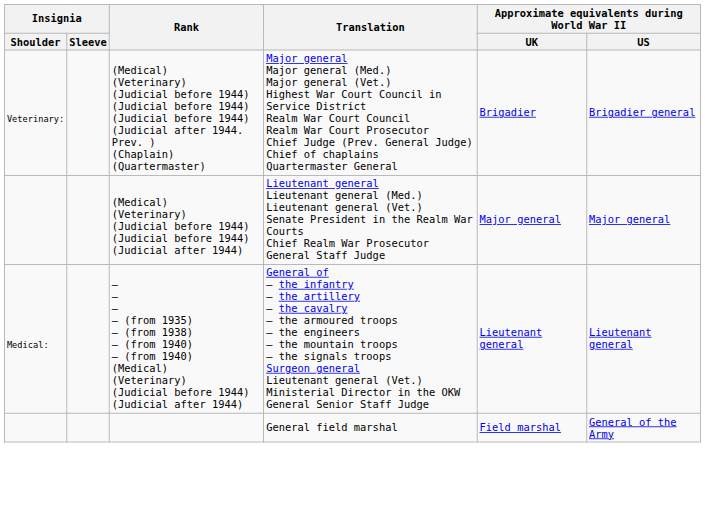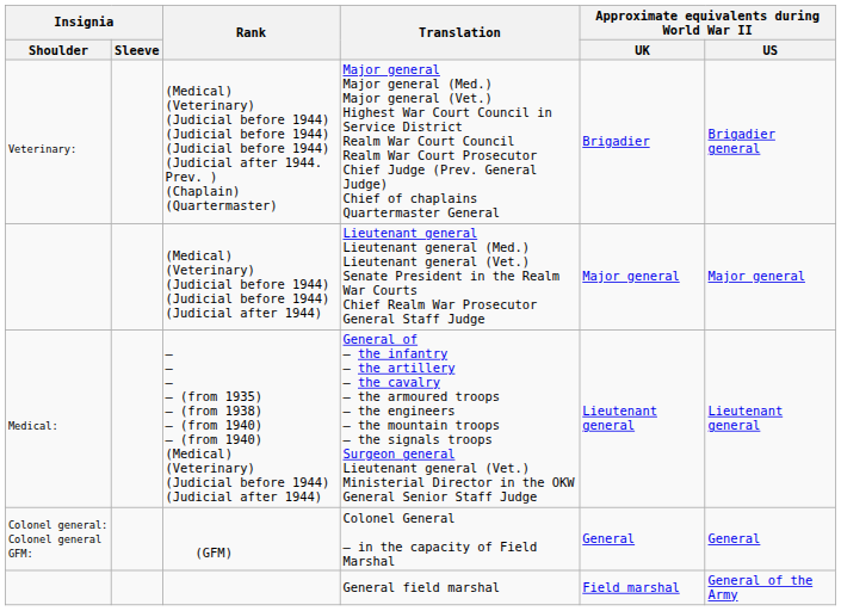 <table class="wikitable">
 <tr>
 <th colspan=2>Insignia</th>
 <th rowspan=2>Rank</th>
 <th rowspan=2>Translation</th>
 <th colspan=2>Approximate equivalents during World War II</th>
 </tr>
 <tr>
 <th>Shoulder</th>
 <th>Sleeve</th>
 <th>UK</th>
 <th>US</th>
 </tr>
 <tr>
 <td><br><small>Veterinary:</small><br></td>
 <td></td>
 <td><br> (Medical)<br> (Veterinary)<br> (Judicial before 1944)<br> (Judicial before 1944)<br> (Judicial before 1944)<br> (Judicial after 1944. Prev. )<br> (Chaplain)<br> (Quartermaster)</td>
 <td><a href='#'>Major general</a><br>Major general (Med.)<br>Major general (Vet.)<br>Highest War Court Council in Service District<br>Realm War Court Council<br>Realm War Court Prosecutor<br>Chief Judge (Prev. General Judge)<br>Chief of chaplains<br>Quartermaster General</td>
 <td><a href='#'>Brigadier</a></td>
 <td><a href='#'>Brigadier general</a></td>
 </tr>
 <tr>
 <td></td>
 <td></td>
 <td><br> (Medical)<br> (Veterinary)<br> (Judicial before 1944)<br> (Judicial before 1944)<br> (Judicial after 1944)</td>
 <td><a href='#'>Lieutenant general</a><br> Lieutenant general (Med.)<br>Lieutenant general (Vet.)<br>Senate President in the Realm War Courts<br>Chief Realm War Prosecutor<br>General Staff Judge</td>
 <td><a href='#'>Major general</a></td>
 <td><a href='#'>Major general</a></td>
 </tr>
 <tr>
 <td><br><small>Medical:</small><br></td>
 <td></td>
 <td align="left"><br>— <br>— <br>— <br>—  (from 1935)<br>—  (from 1938)<br>—  (from 1940)<br>—  (from 1940)<br> (Medical)<br> (Veterinary)<br> (Judicial before 1944)<br> (Judicial after 1944)</td>
 <td><a href='#'>General of</a><br>— <a href='#'>the infantry</a><br>— <a href='#'>the artillery</a><br>— <a href='#'>the cavalry</a><br>— the armoured troops<br>— the engineers<br>— the mountain troops<br>— the signals troops<br><a href='#'>Surgeon general</a><br>Lieutenant general (Vet.)<br>Ministerial Director in the OKW<br>General Senior Staff Judge</td>
 <td><a href='#'>Lieutenant general</a></td>
 <td><a href='#'>Lieutenant general</a></td>
 </tr>
 <tr>
+<td><small>Colonel general:</small> <br><small>Colonel general GFM:</small> </td>
+<td></td>
+<td><br><br>    (GFM)</td>
+<td>Colonel General<br><br>— in the capacity of Field Marshal</td>
+<td><a href='#'>General</a></td>
+<td><a href='#'>General</a></td>
+</tr>
+<tr>
 <td><br><br></td>
 <td></td>
 <td></td>
 <td>General field marshal</td>
 <td><a href='#'>Field marshal</a></td>
 <td><a href='#'>General of the Army</a></td>
 </tr>
 </table>
